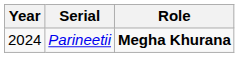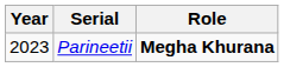 <table class="wikitable sortable">
 <tr>
 <th>Year</th>
 <th>Serial</th>
 <th>Role</th>
 </tr>
 <tr>
-<td>2024</td>
+<td>2023</td>
 <td><em><a href='#'>Parineetii</a></em></td>
 <td><strong>Megha Khurana</strong></td>
 </tr>
 </table>
